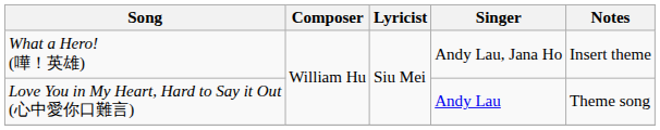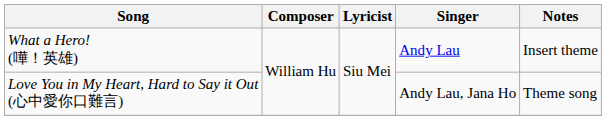 <table class="wikitable">
 <tr>
 <th>Song</th>
 <th>Composer</th>
 <th>Lyricist</th>
 <th>Singer</th>
 <th>Notes</th>
 </tr>
 <tr>
 <td><em>What a Hero!</em><br>(嘩！英雄)</td>
 <td rowspan=2>William Hu</td>
 <td rowspan=2>Siu Mei</td>
-<td>Andy Lau, Jana Ho</td>
+<td><a href='#'>Andy Lau</a></td>
 <td>Insert theme</td>
 </tr>
 <tr>
 <td><em>Love You in My Heart, Hard to Say it Out</em><br>(心中愛你口難言)</td>
-<td><a href='#'>Andy Lau</a></td>
+<td>Andy Lau, Jana Ho</td>
 <td>Theme song</td>
 </tr>
 <tr>
 </tr>
 </table>
